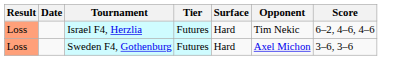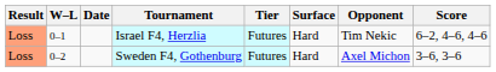 <table class="sortable wikitable">
 <tr>
 <th>Result</th>
+<th class="unsortable">W–L</th>
 <th>Date</th>
 <th>Tournament</th>
 <th>Tier</th>
 <th>Surface</th>
 <th>Opponent</th>
 <th class="unsortable">Score</th>
 </tr>
 <tr>
 <td style="background:#ffa07a;">Loss</td>
+<td><small>0–1</small></td>
 <td></td>
 <td style="background:#cffcff;">Israel F4, <a href='#'>Herzlia</a></td>
 <td style="background:#cffcff;">Futures</td>
 <td>Hard</td>
 <td> Tim Nekic</td>
 <td>6–2, 4–6, 4–6</td>
 </tr>
 <tr>
 <td style="background:#ffa07a;">Loss</td>
+<td><small>0–2</small></td>
 <td></td>
 <td style="background:#cffcff;">Sweden F4, <a href='#'>Gothenburg</a></td>
 <td style="background:#cffcff;">Futures</td>
 <td>Hard</td>
 <td> <a href='#'>Axel Michon</a></td>
 <td>3–6, 3–6</td>
 </tr>
 </table>
